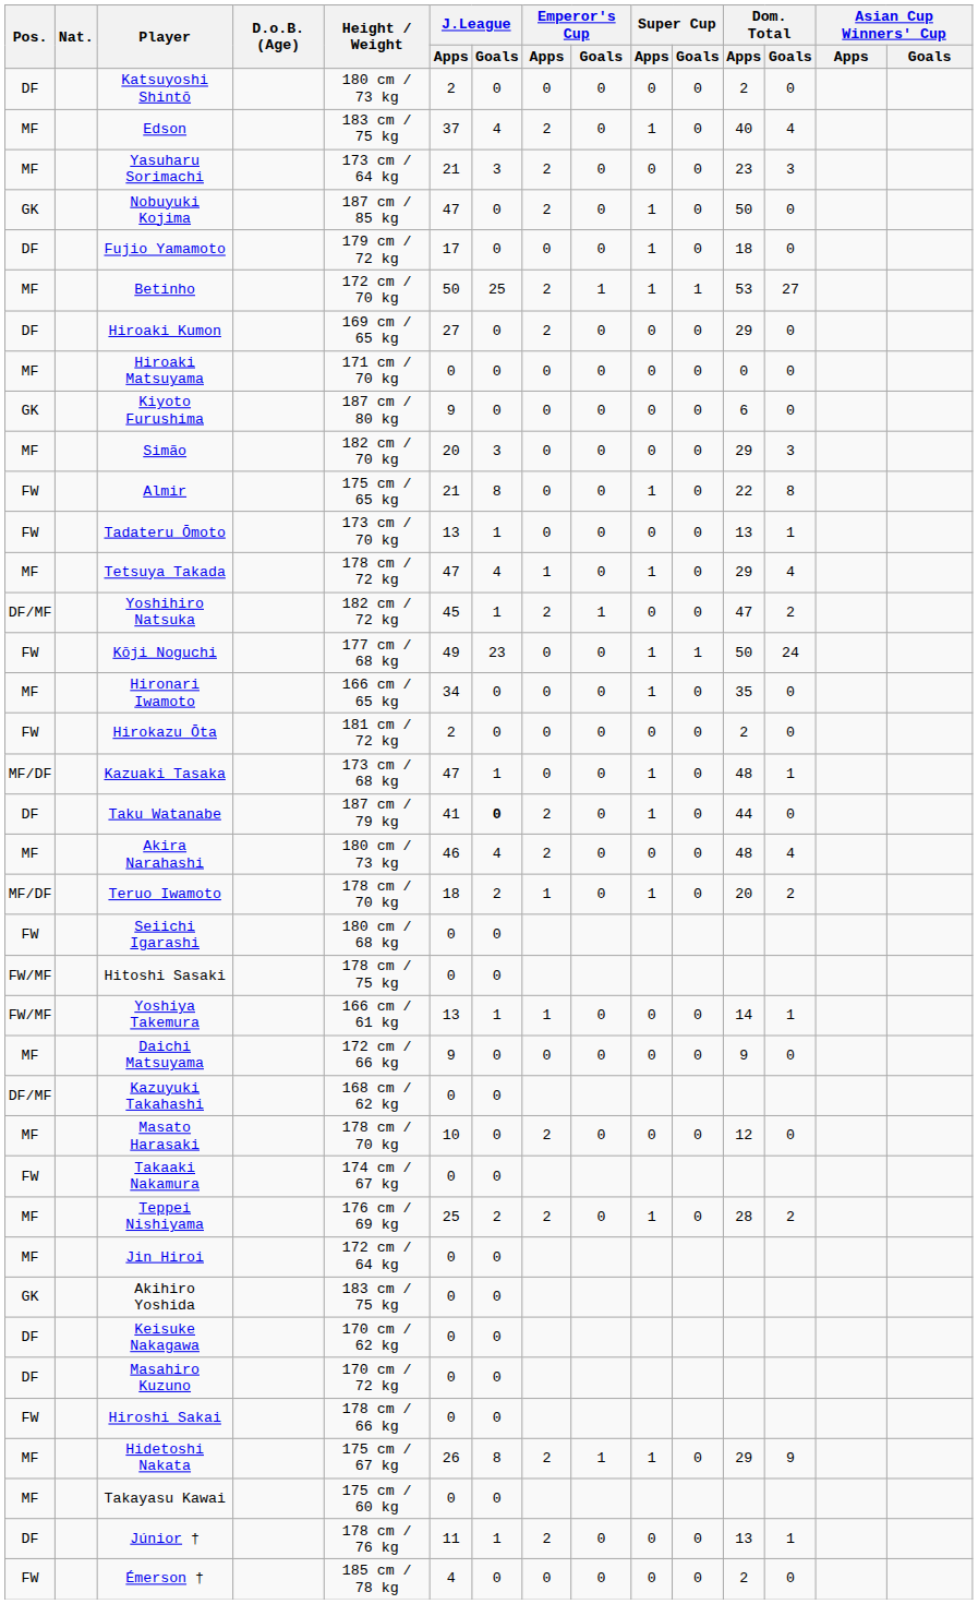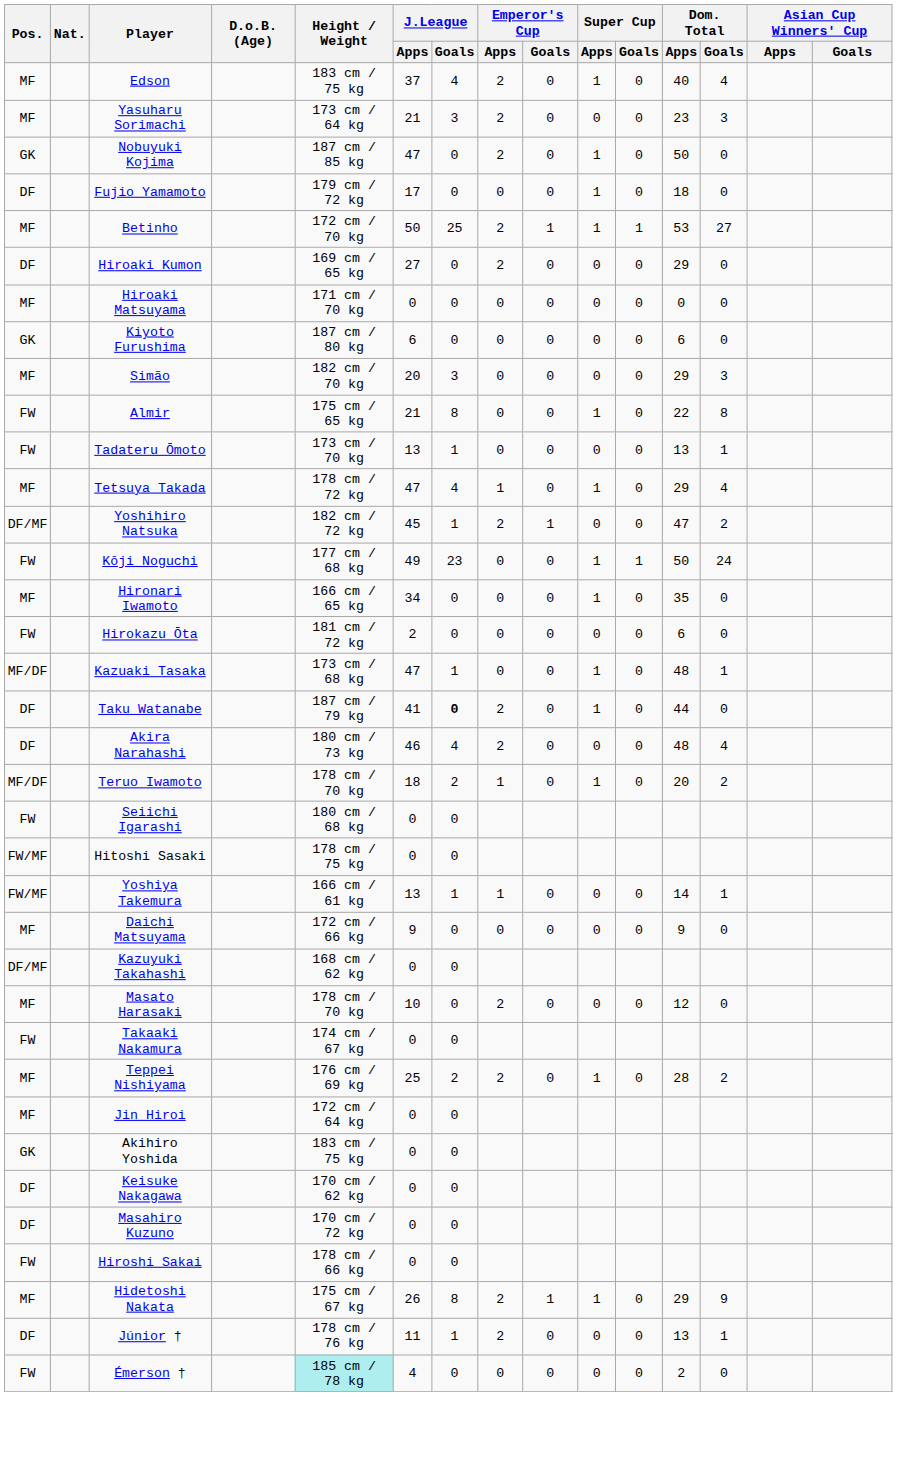 <table class="wikitable" style="text-align:center;">
 <tr>
 <th rowspan="2">Pos.</th>
 <th rowspan="2">Nat.</th>
 <th rowspan="2">Player</th>
 <th rowspan="2">D.o.B. (Age)</th>
 <th rowspan="2">Height / Weight</th>
 <th colspan="2"><a href='#'>J.League</a></th>
 <th colspan="2"><a href='#'>Emperor's Cup</a></th>
 <th colspan="2">Super Cup</th>
 <th colspan="2">Dom. Total</th>
 <th colspan="2"><a href='#'>Asian Cup Winners' Cup</a></th>
 </tr>
 <tr>
 <th>Apps</th>
 <th>Goals</th>
 <th>Apps</th>
 <th>Goals</th>
 <th>Apps</th>
 <th>Goals</th>
 <th>Apps</th>
 <th>Goals</th>
 <th>Apps</th>
 <th>Goals</th>
-</tr>
-<tr>
-<td>DF</td>
-<td></td>
-<td><a href='#'>Katsuyoshi Shintō</a></td>
-<td></td>
-<td>180 cm / 73 kg</td>
-<td>2</td>
-<td>0</td>
-<td>0</td>
-<td>0</td>
-<td>0</td>
-<td>0</td>
-<td>2</td>
-<td>0</td>
-<td></td>
-<td></td>
 </tr>
 <tr>
 <td>MF</td>
 <td></td>
 <td><a href='#'>Edson</a></td>
 <td></td>
 <td>183 cm / 75 kg</td>
 <td>37</td>
 <td>4</td>
 <td>2</td>
 <td>0</td>
 <td>1</td>
 <td>0</td>
 <td>40</td>
 <td>4</td>
 <td></td>
 <td></td>
 </tr>
 <tr>
 <td>MF</td>
 <td></td>
 <td><a href='#'>Yasuharu Sorimachi</a></td>
 <td></td>
 <td>173 cm / 64 kg</td>
 <td>21</td>
 <td>3</td>
 <td>2</td>
 <td>0</td>
 <td>0</td>
 <td>0</td>
 <td>23</td>
 <td>3</td>
 <td></td>
 <td></td>
 </tr>
 <tr>
 <td>GK</td>
 <td></td>
 <td><a href='#'>Nobuyuki Kojima</a></td>
 <td></td>
 <td>187 cm / 85 kg</td>
 <td>47</td>
 <td>0</td>
 <td>2</td>
 <td>0</td>
 <td>1</td>
 <td>0</td>
 <td>50</td>
 <td>0</td>
 <td></td>
 <td></td>
 </tr>
 <tr>
 <td>DF</td>
 <td></td>
 <td><a href='#'>Fujio Yamamoto</a></td>
 <td></td>
 <td>179 cm / 72 kg</td>
 <td>17</td>
 <td>0</td>
 <td>0</td>
 <td>0</td>
 <td>1</td>
 <td>0</td>
 <td>18</td>
 <td>0</td>
 <td></td>
 <td></td>
 </tr>
 <tr>
 <td>MF</td>
 <td></td>
 <td><a href='#'>Betinho</a></td>
 <td></td>
 <td>172 cm / 70 kg</td>
 <td>50</td>
 <td>25</td>
 <td>2</td>
 <td>1</td>
 <td>1</td>
 <td>1</td>
 <td>53</td>
 <td>27</td>
 <td></td>
 <td></td>
 </tr>
 <tr>
 <td>DF</td>
 <td></td>
 <td><a href='#'>Hiroaki Kumon</a></td>
 <td></td>
 <td>169 cm / 65 kg</td>
 <td>27</td>
 <td>0</td>
 <td>2</td>
 <td>0</td>
 <td>0</td>
 <td>0</td>
 <td>29</td>
 <td>0</td>
 <td></td>
 <td></td>
 </tr>
 <tr>
 <td>MF</td>
 <td></td>
 <td><a href='#'>Hiroaki Matsuyama</a></td>
 <td></td>
 <td>171 cm / 70 kg</td>
 <td>0</td>
 <td>0</td>
 <td>0</td>
 <td>0</td>
 <td>0</td>
 <td>0</td>
 <td>0</td>
 <td>0</td>
 <td></td>
 <td></td>
 </tr>
 <tr>
 <td>GK</td>
 <td></td>
 <td><a href='#'>Kiyoto Furushima</a></td>
 <td></td>
 <td>187 cm / 80 kg</td>
-<td>9</td>
+<td>6</td>
 <td>0</td>
 <td>0</td>
 <td>0</td>
 <td>0</td>
 <td>0</td>
 <td>6</td>
 <td>0</td>
 <td></td>
 <td></td>
 </tr>
 <tr>
 <td>MF</td>
 <td></td>
 <td><a href='#'>Simão</a></td>
 <td></td>
 <td>182 cm / 70 kg</td>
 <td>20</td>
 <td>3</td>
 <td>0</td>
 <td>0</td>
 <td>0</td>
 <td>0</td>
 <td>29</td>
 <td>3</td>
 <td></td>
 <td></td>
 </tr>
 <tr>
 <td>FW</td>
 <td></td>
 <td><a href='#'>Almir</a></td>
 <td></td>
 <td>175 cm / 65 kg</td>
 <td>21</td>
 <td>8</td>
 <td>0</td>
 <td>0</td>
 <td>1</td>
 <td>0</td>
 <td>22</td>
 <td>8</td>
 <td></td>
 <td></td>
 </tr>
 <tr>
 <td>FW</td>
 <td></td>
 <td><a href='#'>Tadateru Ōmoto</a></td>
 <td></td>
 <td>173 cm / 70 kg</td>
 <td>13</td>
 <td>1</td>
 <td>0</td>
 <td>0</td>
 <td>0</td>
 <td>0</td>
 <td>13</td>
 <td>1</td>
 <td></td>
 <td></td>
 </tr>
 <tr>
 <td>MF</td>
 <td></td>
 <td><a href='#'>Tetsuya Takada</a></td>
 <td></td>
 <td>178 cm / 72 kg</td>
 <td>47</td>
 <td>4</td>
 <td>1</td>
 <td>0</td>
 <td>1</td>
 <td>0</td>
 <td>29</td>
 <td>4</td>
 <td></td>
 <td></td>
 </tr>
 <tr>
 <td>DF/MF</td>
 <td></td>
 <td><a href='#'>Yoshihiro Natsuka</a></td>
 <td></td>
 <td>182 cm / 72 kg</td>
 <td>45</td>
 <td>1</td>
 <td>2</td>
 <td>1</td>
 <td>0</td>
 <td>0</td>
 <td>47</td>
 <td>2</td>
 <td></td>
 <td></td>
 </tr>
 <tr>
 <td>FW</td>
 <td></td>
 <td><a href='#'>Kōji Noguchi</a></td>
 <td></td>
 <td>177 cm / 68 kg</td>
 <td>49</td>
 <td>23</td>
 <td>0</td>
 <td>0</td>
 <td>1</td>
 <td>1</td>
 <td>50</td>
 <td>24</td>
 <td></td>
 <td></td>
 </tr>
 <tr>
 <td>MF</td>
 <td></td>
 <td><a href='#'>Hironari Iwamoto</a></td>
 <td></td>
 <td>166 cm / 65 kg</td>
 <td>34</td>
 <td>0</td>
 <td>0</td>
 <td>0</td>
 <td>1</td>
 <td>0</td>
 <td>35</td>
 <td>0</td>
 <td></td>
 <td></td>
 </tr>
 <tr>
 <td>FW</td>
 <td></td>
 <td><a href='#'>Hirokazu Ōta</a></td>
 <td></td>
 <td>181 cm / 72 kg</td>
 <td>2</td>
 <td>0</td>
 <td>0</td>
 <td>0</td>
 <td>0</td>
 <td>0</td>
-<td>2</td>
+<td>6</td>
 <td>0</td>
 <td></td>
 <td></td>
 </tr>
 <tr>
 <td>MF/DF</td>
 <td></td>
 <td><a href='#'>Kazuaki Tasaka</a></td>
 <td></td>
 <td>173 cm / 68 kg</td>
 <td>47</td>
 <td>1</td>
 <td>0</td>
 <td>0</td>
 <td>1</td>
 <td>0</td>
 <td>48</td>
 <td>1</td>
 <td></td>
 <td></td>
 </tr>
 <tr>
 <td>DF</td>
 <td></td>
 <td><a href='#'>Taku Watanabe</a></td>
 <td></td>
 <td>187 cm / 79 kg</td>
 <td>41</td>
 <td><strong>0</strong></td>
 <td>2</td>
 <td>0</td>
 <td>1</td>
 <td>0</td>
 <td>44</td>
 <td>0</td>
 <td></td>
 <td></td>
 </tr>
 <tr>
-<td>MF</td>
+<td>DF</td>
 <td></td>
 <td><a href='#'>Akira Narahashi</a></td>
 <td></td>
 <td>180 cm / 73 kg</td>
 <td>46</td>
 <td>4</td>
 <td>2</td>
 <td>0</td>
 <td>0</td>
 <td>0</td>
 <td>48</td>
 <td>4</td>
 <td></td>
 <td></td>
 </tr>
 <tr>
 <td>MF/DF</td>
 <td></td>
 <td><a href='#'>Teruo Iwamoto</a></td>
 <td></td>
 <td>178 cm / 70 kg</td>
 <td>18</td>
 <td>2</td>
 <td>1</td>
 <td>0</td>
 <td>1</td>
 <td>0</td>
 <td>20</td>
 <td>2</td>
 <td></td>
 <td></td>
 </tr>
 <tr>
 <td>FW</td>
 <td></td>
 <td><a href='#'>Seiichi Igarashi</a></td>
 <td></td>
 <td>180 cm / 68 kg</td>
 <td>0</td>
 <td>0</td>
 <td></td>
 <td></td>
 <td></td>
 <td></td>
 <td></td>
 <td></td>
 <td></td>
 <td></td>
 </tr>
 <tr>
 <td>FW/MF</td>
 <td></td>
 <td>Hitoshi Sasaki</td>
 <td></td>
 <td>178 cm / 75 kg</td>
 <td>0</td>
 <td>0</td>
 <td></td>
 <td></td>
 <td></td>
 <td></td>
 <td></td>
 <td></td>
 <td></td>
 <td></td>
 </tr>
 <tr>
 <td>FW/MF</td>
 <td></td>
 <td><a href='#'>Yoshiya Takemura</a></td>
 <td></td>
 <td>166 cm / 61 kg</td>
 <td>13</td>
 <td>1</td>
 <td>1</td>
 <td>0</td>
 <td>0</td>
 <td>0</td>
 <td>14</td>
 <td>1</td>
 <td></td>
 <td></td>
 </tr>
 <tr>
 <td>MF</td>
 <td></td>
 <td><a href='#'>Daichi Matsuyama</a></td>
 <td></td>
 <td>172 cm / 66 kg</td>
 <td>9</td>
 <td>0</td>
 <td>0</td>
 <td>0</td>
 <td>0</td>
 <td>0</td>
 <td>9</td>
 <td>0</td>
 <td></td>
 <td></td>
 </tr>
 <tr>
 <td>DF/MF</td>
 <td></td>
 <td><a href='#'>Kazuyuki Takahashi</a></td>
 <td></td>
 <td>168 cm / 62 kg</td>
 <td>0</td>
 <td>0</td>
 <td></td>
 <td></td>
 <td></td>
 <td></td>
 <td></td>
 <td></td>
 <td></td>
 <td></td>
 </tr>
 <tr>
 <td>MF</td>
 <td></td>
 <td><a href='#'>Masato Harasaki</a></td>
 <td></td>
 <td>178 cm / 70 kg</td>
 <td>10</td>
 <td>0</td>
 <td>2</td>
 <td>0</td>
 <td>0</td>
 <td>0</td>
 <td>12</td>
 <td>0</td>
 <td></td>
 <td></td>
 </tr>
 <tr>
 <td>FW</td>
 <td></td>
 <td><a href='#'>Takaaki Nakamura</a></td>
 <td></td>
 <td>174 cm / 67 kg</td>
 <td>0</td>
 <td>0</td>
 <td></td>
 <td></td>
 <td></td>
 <td></td>
 <td></td>
 <td></td>
 <td></td>
 <td></td>
 </tr>
 <tr>
 <td>MF</td>
 <td></td>
 <td><a href='#'>Teppei Nishiyama</a></td>
 <td></td>
 <td>176 cm / 69 kg</td>
 <td>25</td>
 <td>2</td>
 <td>2</td>
 <td>0</td>
 <td>1</td>
 <td>0</td>
 <td>28</td>
 <td>2</td>
 <td></td>
 <td></td>
 </tr>
 <tr>
 <td>MF</td>
 <td></td>
 <td><a href='#'>Jin Hiroi</a></td>
 <td></td>
 <td>172 cm / 64 kg</td>
 <td>0</td>
 <td>0</td>
 <td></td>
 <td></td>
 <td></td>
 <td></td>
 <td></td>
 <td></td>
 <td></td>
 <td></td>
 </tr>
 <tr>
 <td>GK</td>
 <td></td>
 <td>Akihiro Yoshida</td>
 <td></td>
 <td>183 cm / 75 kg</td>
 <td>0</td>
 <td>0</td>
 <td></td>
 <td></td>
 <td></td>
 <td></td>
 <td></td>
 <td></td>
 <td></td>
 <td></td>
 </tr>
 <tr>
 <td>DF</td>
 <td></td>
 <td><a href='#'>Keisuke Nakagawa</a></td>
 <td></td>
 <td>170 cm / 62 kg</td>
 <td>0</td>
 <td>0</td>
 <td></td>
 <td></td>
 <td></td>
 <td></td>
 <td></td>
 <td></td>
 <td></td>
 <td></td>
 </tr>
 <tr>
 <td>DF</td>
 <td></td>
 <td><a href='#'>Masahiro Kuzuno</a></td>
 <td></td>
 <td>170 cm / 72 kg</td>
 <td>0</td>
 <td>0</td>
 <td></td>
 <td></td>
 <td></td>
 <td></td>
 <td></td>
 <td></td>
 <td></td>
 <td></td>
 </tr>
 <tr>
 <td>FW</td>
 <td></td>
 <td><a href='#'>Hiroshi Sakai</a></td>
 <td></td>
 <td>178 cm / 66 kg</td>
 <td>0</td>
 <td>0</td>
 <td></td>
 <td></td>
 <td></td>
 <td></td>
 <td></td>
 <td></td>
 <td></td>
 <td></td>
 </tr>
 <tr>
 <td>MF</td>
 <td></td>
 <td><a href='#'>Hidetoshi Nakata</a></td>
 <td></td>
 <td>175 cm / 67 kg</td>
 <td>26</td>
 <td>8</td>
 <td>2</td>
 <td>1</td>
 <td>1</td>
 <td>0</td>
 <td>29</td>
 <td>9</td>
 <td></td>
 <td></td>
 </tr>
 <tr>
-<td>MF</td>
-<td></td>
-<td>Takayasu Kawai</td>
-<td></td>
-<td>175 cm / 60 kg</td>
-<td>0</td>
-<td>0</td>
-<td></td>
-<td></td>
-<td></td>
-<td></td>
-<td></td>
-<td></td>
-<td></td>
-<td></td>
-</tr>
-<tr>
 <td>DF</td>
 <td></td>
 <td><a href='#'>Júnior</a> †</td>
 <td></td>
 <td>178 cm / 76 kg</td>
 <td>11</td>
 <td>1</td>
 <td>2</td>
 <td>0</td>
 <td>0</td>
 <td>0</td>
 <td>13</td>
 <td>1</td>
 <td></td>
 <td></td>
 </tr>
 <tr>
 <td>FW</td>
 <td></td>
 <td><a href='#'>Émerson</a> †</td>
 <td></td>
-<td>185 cm / 78 kg</td>
+<td style="background: paleturquoise;">185 cm / 78 kg</td>
 <td>4</td>
 <td>0</td>
 <td>0</td>
 <td>0</td>
 <td>0</td>
 <td>0</td>
 <td>2</td>
 <td>0</td>
 <td></td>
 <td></td>
 </tr>
 </table>
